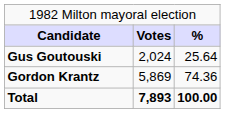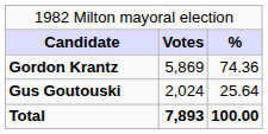 <table class="wikitable sortable">
 <tr>
 <td colspan="3" style="text-align:center;">1982 Milton mayoral election</td>
 </tr>
 <tr>
 <th style="background:#ddf; width:150px;">Candidate</th>
 <th style="background:#ddf;">Votes</th>
 <th style="background:#ddf;">%</th>
 </tr>
 <tr>
+<td><strong>Gordon Krantz</strong></td>
+<td align=right>5,869</td>
+<td align=right>74.36</td>
+</tr>
+<tr>
 <td><strong>Gus Goutouski</strong></td>
 <td align=right>2,024</td>
 <td align=right>25.64</td>
-</tr>
-<tr>
-<td><strong>Gordon Krantz</strong></td>
-<td align=right>5,869</td>
-<td align=right>74.36</td>
 </tr>
 <tr>
 <td><strong>Total</strong></td>
 <td align=right><strong>7,893</strong></td>
 <td align=right><strong>100.00</strong></td>
 </tr>
 </table>
